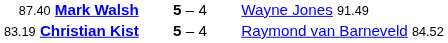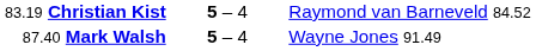 <table style="text-align:center">
 <tr>
 <th width=223></th>
 <th width=100></th>
 <th width=223></th>
 </tr>
 <tr>
+<td align=right><small><span>83.19</span></small> <strong><a href='#'>Christian Kist</a></strong> </td>
+<td><strong>5</strong> – 4</td>
+<td align=left> <a href='#'>Raymond van Barneveld</a> <small><span>84.52</span></small></td>
+</tr>
+<tr>
 <td align=right><small><span>87.40</span></small> <strong><a href='#'>Mark Walsh</a></strong> </td>
 <td><strong>5</strong> – 4</td>
 <td align=left> <a href='#'>Wayne Jones</a> <small><span>91.49</span></small></td>
 </tr>
-<tr>
-<td align=right><small><span>83.19</span></small> <strong><a href='#'>Christian Kist</a></strong> </td>
-<td><strong>5</strong> – 4</td>
-<td align=left> <a href='#'>Raymond van Barneveld</a> <small><span>84.52</span></small></td>
-</tr>
 </table>
